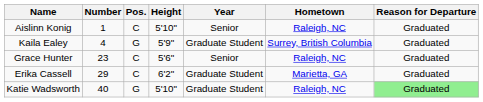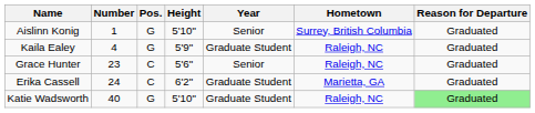 <table class="wikitable sortable" border="1" style="text-align: center;">
 <tr>
 <th>Name</th>
 <th>Number</th>
 <th>Pos.</th>
 <th>Height</th>
 <th>Year</th>
 <th>Hometown</th>
 <th class="unsortable">Reason for Departure</th>
 </tr>
 <tr>
 <td>Aislinn Konig</td>
 <td>1</td>
-<td>C</td>
+<td>G</td>
 <td>5'10"</td>
 <td>Senior</td>
-<td><a href='#'>Raleigh, NC</a></td>
+<td><a href='#'>Surrey, British Columbia</a></td>
 <td>Graduated</td>
 </tr>
 <tr>
 <td>Kaila Ealey</td>
 <td>4</td>
 <td>G</td>
 <td>5'9"</td>
 <td>Graduate Student</td>
-<td><a href='#'>Surrey, British Columbia</a></td>
+<td><a href='#'>Raleigh, NC</a></td>
 <td>Graduated</td>
 </tr>
 <tr>
 <td>Grace Hunter</td>
 <td>23</td>
 <td>C</td>
 <td>5'6"</td>
 <td> Senior</td>
 <td><a href='#'>Raleigh, NC</a></td>
 <td>Graduated</td>
 </tr>
 <tr>
 <td>Erika Cassell</td>
-<td>29</td>
+<td>24</td>
 <td>C</td>
 <td>6'2"</td>
 <td>Graduate Student</td>
 <td><a href='#'>Marietta, GA</a></td>
 <td>Graduated</td>
 </tr>
 <tr>
 <td>Katie Wadsworth</td>
 <td>40</td>
 <td>G</td>
 <td>5'10"</td>
 <td>Graduate Student</td>
 <td><a href='#'>Raleigh, NC</a></td>
 <td style="background: lightgreen;">Graduated</td>
 </tr>
 </table>
